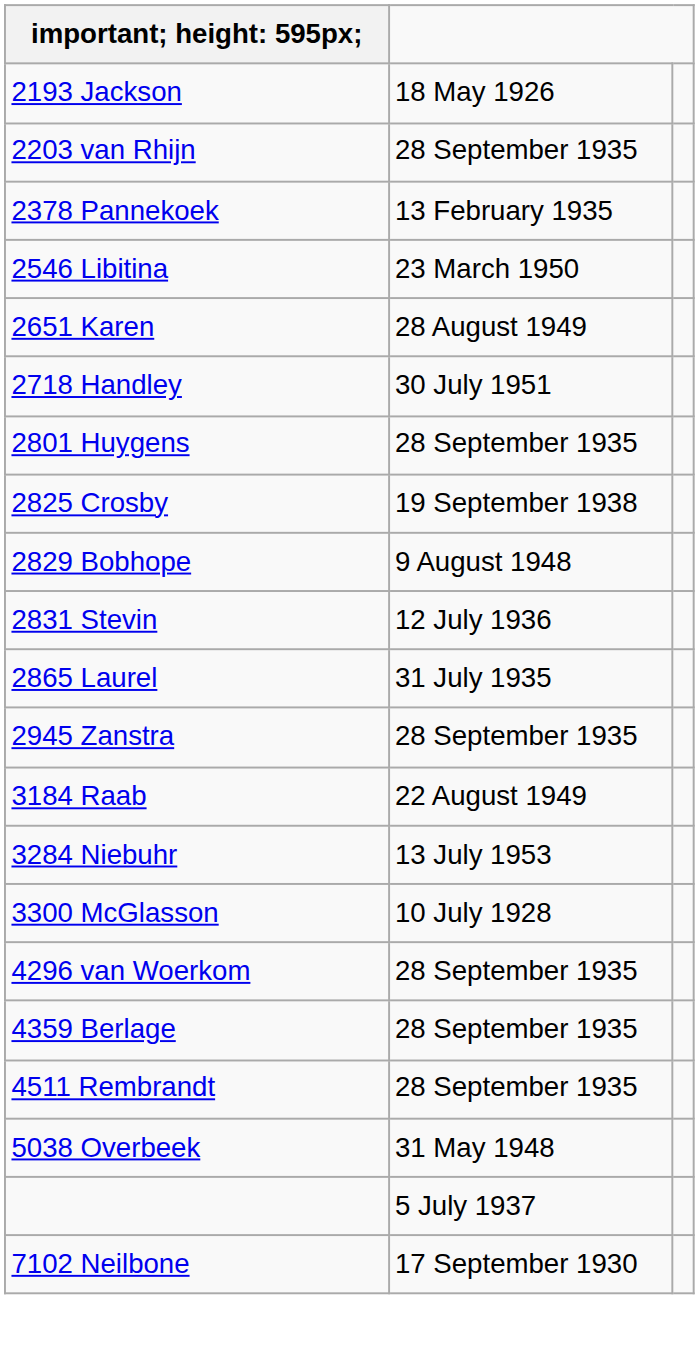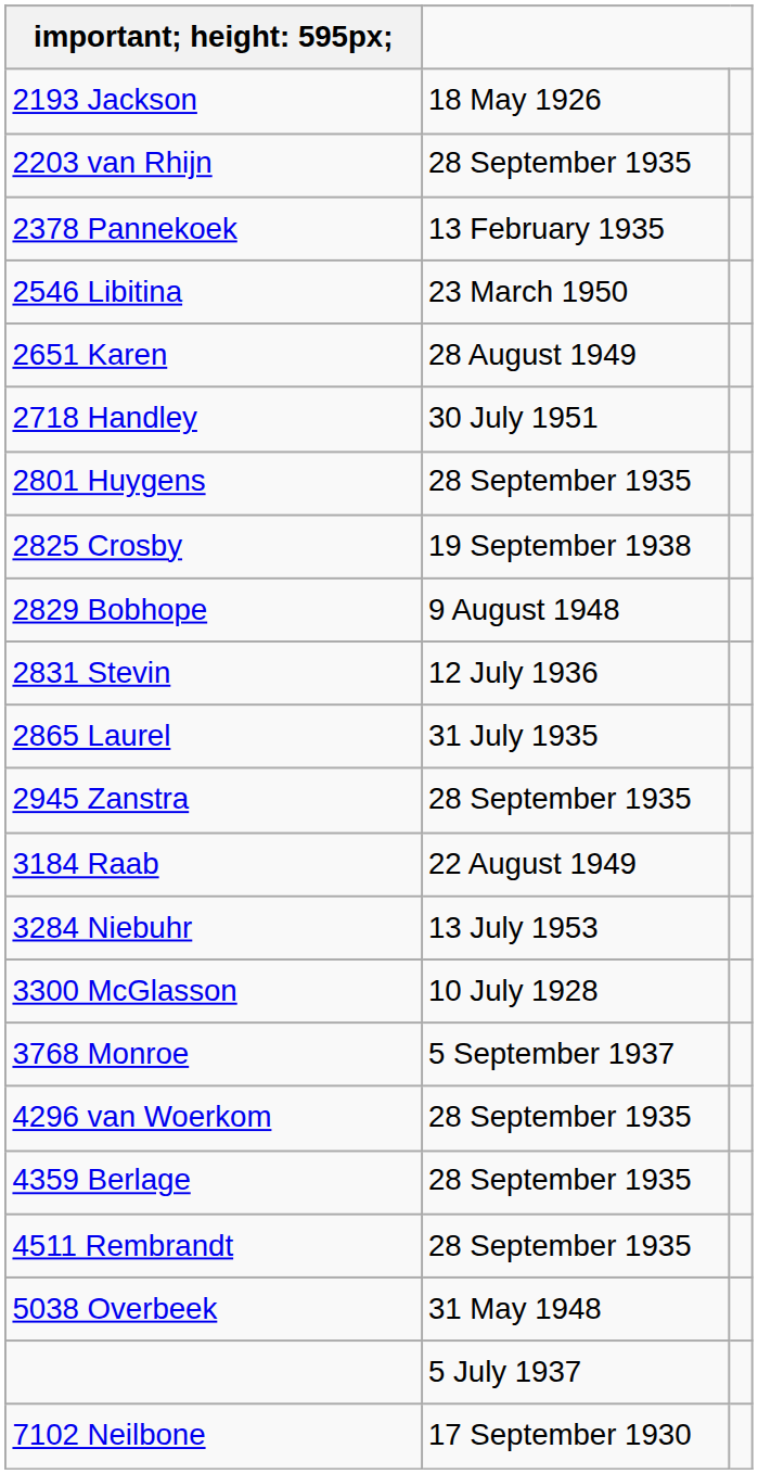 <table class="wikitable" style="font-size: 89%; float: left; width: 25em; margin-right: 1em; line-height: 1.65em">
 <tr>
 <th>important; height: 595px;</th>
 </tr>
 <tr>
 <td><a href='#'>2193 Jackson</a></td>
 <td>18 May 1926</td>
 <td> </td>
 </tr>
 <tr>
 <td><a href='#'>2203 van Rhijn</a></td>
 <td>28 September 1935</td>
 <td> </td>
 </tr>
 <tr>
 <td><a href='#'>2378 Pannekoek</a></td>
 <td>13 February 1935</td>
 <td> </td>
 </tr>
 <tr>
 <td><a href='#'>2546 Libitina</a></td>
 <td>23 March 1950</td>
 <td> </td>
 </tr>
 <tr>
 <td><a href='#'>2651 Karen</a></td>
 <td>28 August 1949</td>
 <td> </td>
 </tr>
 <tr>
 <td><a href='#'>2718 Handley</a></td>
 <td>30 July 1951</td>
 <td> </td>
 </tr>
 <tr>
 <td><a href='#'>2801 Huygens</a></td>
 <td>28 September 1935</td>
 <td> </td>
 </tr>
 <tr>
 <td><a href='#'>2825 Crosby</a></td>
 <td>19 September 1938</td>
 <td> </td>
 </tr>
 <tr>
 <td><a href='#'>2829 Bobhope</a></td>
 <td>9 August 1948</td>
 <td> </td>
 </tr>
 <tr>
 <td><a href='#'>2831 Stevin</a></td>
 <td>12 July 1936</td>
 <td> </td>
 </tr>
 <tr>
 <td><a href='#'>2865 Laurel</a></td>
 <td>31 July 1935</td>
 <td> </td>
 </tr>
 <tr>
 <td><a href='#'>2945 Zanstra</a></td>
 <td>28 September 1935</td>
 <td> </td>
 </tr>
 <tr>
 <td><a href='#'>3184 Raab</a></td>
 <td>22 August 1949</td>
 <td> </td>
 </tr>
 <tr>
 <td><a href='#'>3284 Niebuhr</a></td>
 <td>13 July 1953</td>
 <td> </td>
 </tr>
 <tr>
 <td><a href='#'>3300 McGlasson</a></td>
 <td>10 July 1928</td>
 <td> </td>
 </tr>
 <tr>
+<td><a href='#'>3768 Monroe</a></td>
+<td>5 September 1937</td>
+<td> </td>
+</tr>
+<tr>
 <td><a href='#'>4296 van Woerkom</a></td>
 <td>28 September 1935</td>
 <td> </td>
 </tr>
 <tr>
 <td><a href='#'>4359 Berlage</a></td>
 <td>28 September 1935</td>
 <td> </td>
 </tr>
 <tr>
 <td><a href='#'>4511 Rembrandt</a></td>
 <td>28 September 1935</td>
 <td> </td>
 </tr>
 <tr>
 <td><a href='#'>5038 Overbeek</a></td>
 <td>31 May 1948</td>
 <td> </td>
 </tr>
 <tr>
 <td></td>
 <td>5 July 1937</td>
 <td> </td>
 </tr>
 <tr>
 <td><a href='#'>7102 Neilbone</a></td>
 <td>17 September 1930</td>
 <td> </td>
 </tr>
 </table>
